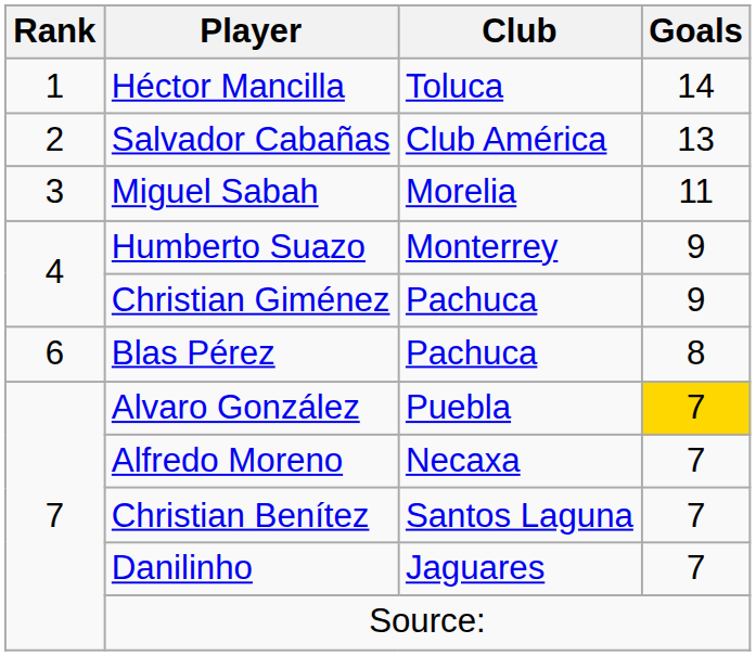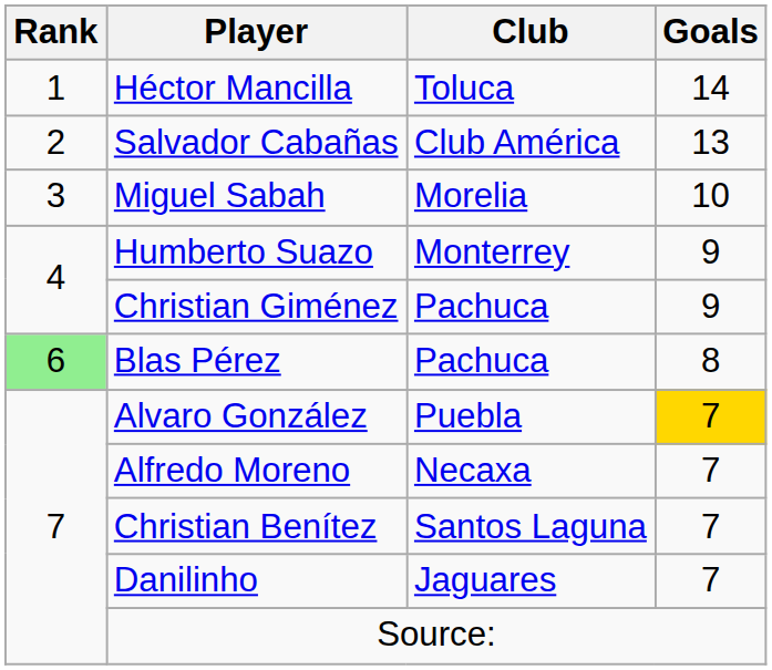 <table class="wikitable">
 <tr>
 <th>Rank</th>
 <th>Player</th>
 <th>Club</th>
 <th>Goals</th>
 </tr>
 <tr>
 <td align=center>1</td>
 <td> <a href='#'>Héctor Mancilla</a></td>
 <td><a href='#'>Toluca</a></td>
 <td align=center>14</td>
 </tr>
 <tr>
 <td align=center>2</td>
 <td> <a href='#'>Salvador Cabañas</a></td>
 <td><a href='#'>Club América</a></td>
 <td align=center>13</td>
 </tr>
 <tr>
 <td align=center>3</td>
 <td> <a href='#'>Miguel Sabah</a></td>
 <td><a href='#'>Morelia</a></td>
-<td align=center>11</td>
+<td align=center>10</td>
 </tr>
 <tr>
 <td rowspan="2" align=center>4</td>
 <td> <a href='#'>Humberto Suazo</a></td>
 <td><a href='#'>Monterrey</a></td>
 <td align=center>9</td>
 </tr>
 <tr>
 <td> <a href='#'>Christian Giménez</a></td>
 <td><a href='#'>Pachuca</a></td>
 <td align=center>9</td>
 </tr>
 <tr>
-<td align=center>6</td>
+<td align=center style="background: lightgreen;">6</td>
 <td> <a href='#'>Blas Pérez</a></td>
 <td><a href='#'>Pachuca</a></td>
 <td align=center>8</td>
 </tr>
 <tr>
 <td rowspan="5" align=center>7</td>
 <td> <a href='#'>Alvaro González</a></td>
 <td><a href='#'>Puebla</a></td>
 <td align=center style="background: gold;">7</td>
 </tr>
 <tr>
 <td> <a href='#'>Alfredo Moreno</a></td>
 <td><a href='#'>Necaxa</a></td>
 <td align=center>7</td>
 </tr>
 <tr>
 <td> <a href='#'>Christian Benítez</a></td>
 <td><a href='#'>Santos Laguna</a></td>
 <td align=center>7</td>
 </tr>
 <tr>
 <td> <a href='#'>Danilinho</a></td>
 <td><a href='#'>Jaguares</a></td>
 <td align=center>7</td>
 </tr>
 <tr>
 <td colspan="4" align="center">Source: </td>
 </tr>
 </table>
